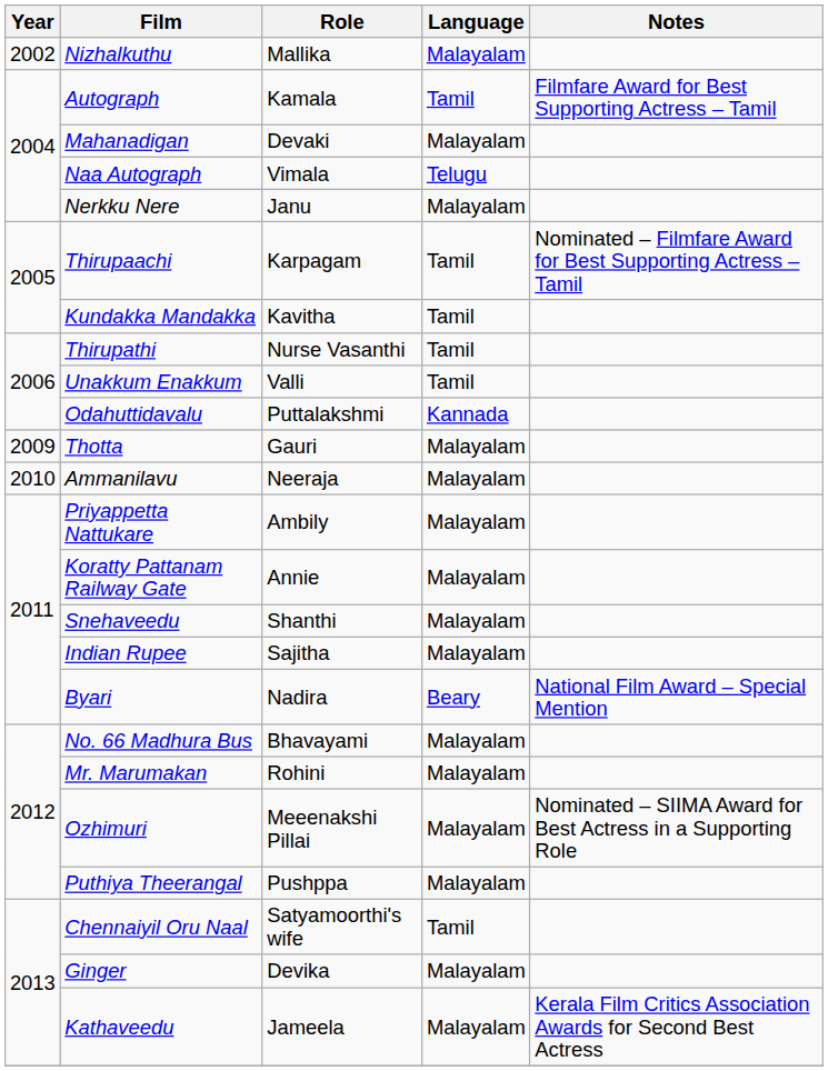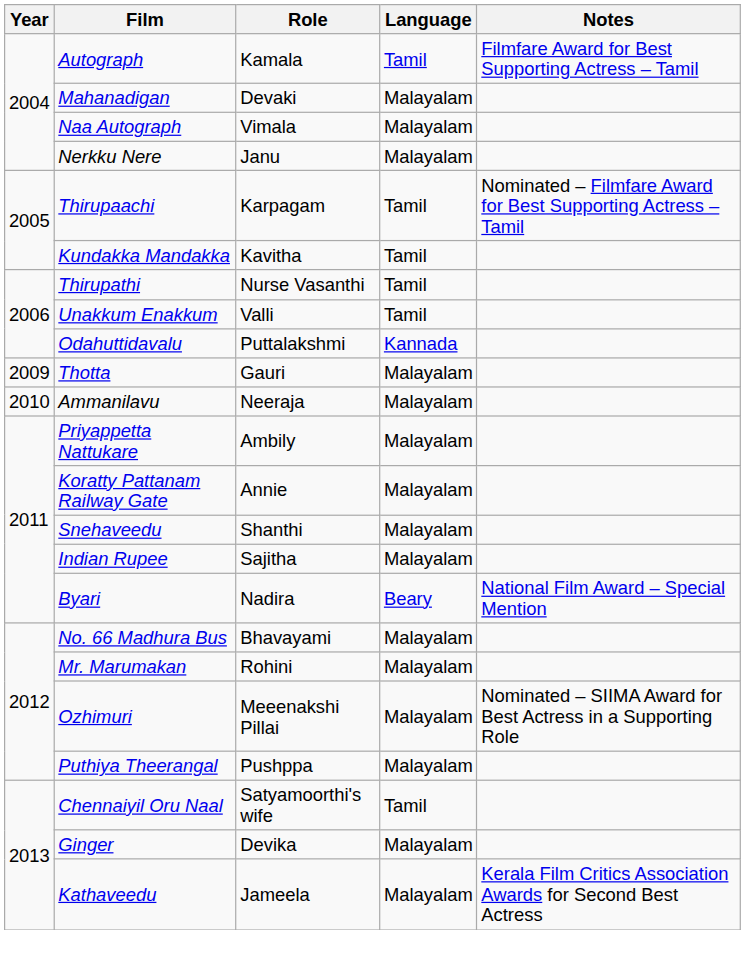 <table class="wikitable sortable" style="font-size: 95%;">
 <tr>
 <th>Year</th>
 <th>Film</th>
 <th>Role</th>
 <th>Language</th>
 <th>Notes</th>
-</tr>
-<tr>
-<td>2002</td>
-<td><em><a href='#'>Nizhalkuthu</a></em></td>
-<td>Mallika</td>
-<td><a href='#'>Malayalam</a></td>
-<td></td>
 </tr>
 <tr>
 <td rowspan="4">2004</td>
 <td><em><a href='#'>Autograph</a></em></td>
 <td>Kamala</td>
 <td><a href='#'>Tamil</a></td>
 <td><a href='#'>Filmfare Award for Best Supporting Actress – Tamil</a></td>
 </tr>
 <tr>
 <td><em><a href='#'>Mahanadigan</a></em></td>
 <td>Devaki</td>
 <td>Malayalam</td>
 <td></td>
 </tr>
 <tr>
 <td><em><a href='#'>Naa Autograph</a></em></td>
 <td>Vimala</td>
-<td><a href='#'>Telugu</a></td>
+<td>Malayalam</td>
 <td></td>
 </tr>
 <tr>
 <td><em>Nerkku Nere</em></td>
 <td>Janu</td>
 <td>Malayalam</td>
 <td></td>
 </tr>
 <tr>
 <td rowspan="2">2005</td>
 <td><em><a href='#'>Thirupaachi</a></em></td>
 <td>Karpagam</td>
 <td>Tamil</td>
 <td>Nominated  –   <a href='#'>Filmfare Award for Best Supporting Actress – Tamil</a></td>
 </tr>
 <tr>
 <td><em><a href='#'>Kundakka Mandakka</a></em></td>
 <td>Kavitha</td>
 <td>Tamil</td>
 <td></td>
 </tr>
 <tr>
 <td rowspan="3">2006</td>
 <td><em><a href='#'>Thirupathi</a></em></td>
 <td>Nurse Vasanthi</td>
 <td>Tamil</td>
 <td></td>
 </tr>
 <tr>
 <td><em><a href='#'>Unakkum Enakkum</a></em></td>
 <td>Valli</td>
 <td>Tamil</td>
 <td></td>
 </tr>
 <tr>
 <td><em><a href='#'>Odahuttidavalu</a></em></td>
 <td>Puttalakshmi</td>
 <td><a href='#'>Kannada</a></td>
 <td></td>
 </tr>
 <tr>
 <td>2009</td>
 <td><em><a href='#'>Thotta</a></em></td>
 <td>Gauri</td>
 <td>Malayalam</td>
 <td></td>
 </tr>
 <tr>
 <td>2010</td>
 <td><em>Ammanilavu</em></td>
 <td>Neeraja</td>
 <td>Malayalam</td>
 <td></td>
 </tr>
 <tr>
 <td rowspan="5">2011</td>
 <td><em><a href='#'>Priyappetta Nattukare</a></em></td>
 <td>Ambily</td>
 <td>Malayalam</td>
 <td></td>
 </tr>
 <tr>
 <td><em><a href='#'>Koratty Pattanam Railway Gate</a></em></td>
 <td>Annie</td>
 <td>Malayalam</td>
 <td></td>
 </tr>
 <tr>
 <td><em><a href='#'>Snehaveedu</a></em></td>
 <td>Shanthi</td>
 <td>Malayalam</td>
 <td></td>
 </tr>
 <tr>
 <td><em><a href='#'>Indian Rupee</a></em></td>
 <td>Sajitha</td>
 <td>Malayalam</td>
 <td></td>
 </tr>
 <tr>
 <td><em><a href='#'>Byari</a></em></td>
 <td>Nadira</td>
 <td><a href='#'>Beary</a></td>
 <td><a href='#'>National Film Award – Special Mention</a></td>
 </tr>
 <tr>
 <td rowspan="4">2012</td>
 <td><em><a href='#'>No. 66 Madhura Bus</a></em></td>
 <td>Bhavayami</td>
 <td>Malayalam</td>
 <td></td>
 </tr>
 <tr>
 <td><em><a href='#'>Mr. Marumakan</a></em></td>
 <td>Rohini</td>
 <td>Malayalam</td>
 <td></td>
 </tr>
 <tr>
 <td><em><a href='#'>Ozhimuri</a></em></td>
 <td>Meeenakshi Pillai</td>
 <td>Malayalam</td>
 <td>Nominated – SIIMA Award for Best Actress in a Supporting Role</td>
 </tr>
 <tr>
 <td><em><a href='#'>Puthiya Theerangal</a></em></td>
 <td>Pushppa</td>
 <td>Malayalam</td>
 <td></td>
 </tr>
 <tr>
 <td rowspan="3">2013</td>
 <td><em><a href='#'>Chennaiyil Oru Naal</a></em></td>
 <td>Satyamoorthi's wife</td>
 <td>Tamil</td>
 <td></td>
 </tr>
 <tr>
 <td><em><a href='#'>Ginger</a></em></td>
 <td>Devika</td>
 <td>Malayalam</td>
 <td></td>
 </tr>
 <tr>
 <td><em><a href='#'>Kathaveedu</a></em></td>
 <td>Jameela</td>
 <td>Malayalam</td>
 <td><a href='#'>Kerala Film Critics Association Awards</a> for Second Best Actress</td>
 </tr>
 <tr>
 </tr>
 </table>
